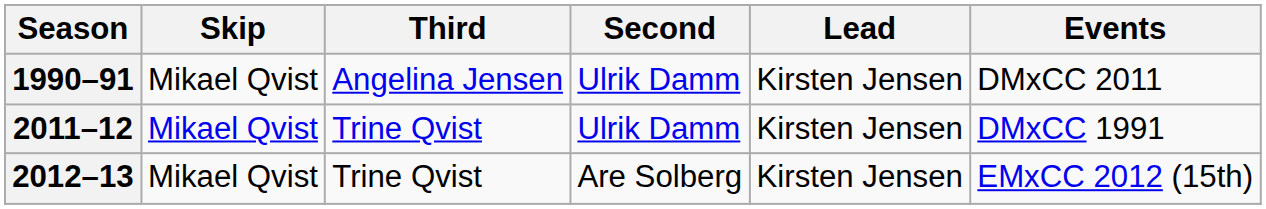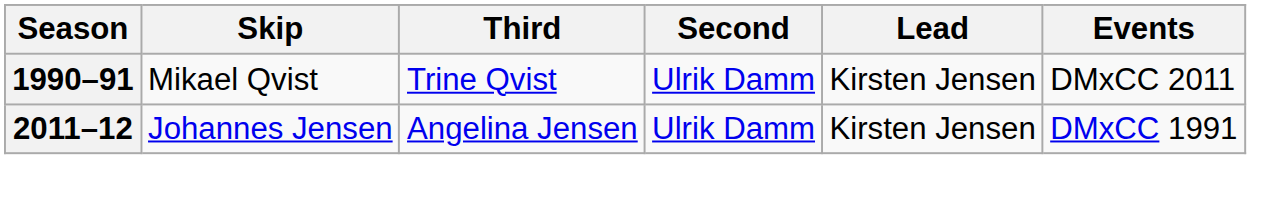 <table class="wikitable">
 <tr>
 <th scope="col">Season</th>
 <th scope="col">Skip</th>
 <th scope="col">Third</th>
 <th scope="col">Second</th>
 <th scope="col">Lead</th>
 <th scope="col">Events</th>
 </tr>
 <tr>
 <th scope="row">1990–91</th>
 <td>Mikael Qvist</td>
-<td><a href='#'>Angelina Jensen</a></td>
+<td><a href='#'>Trine Qvist</a></td>
 <td><a href='#'>Ulrik Damm</a></td>
 <td>Kirsten Jensen</td>
 <td>DMxCC 2011 </td>
 </tr>
 <tr>
 <th scope="row">2011–12</th>
-<td><a href='#'>Mikael Qvist</a></td>
-<td><a href='#'>Trine Qvist</a></td>
+<td><a href='#'>Johannes Jensen</a></td>
+<td><a href='#'>Angelina Jensen</a></td>
 <td><a href='#'>Ulrik Damm</a></td>
 <td>Kirsten Jensen</td>
 <td><a href='#'>DMxCC</a> 1991 </td>
 </tr>
-<tr>
-<th scope="row">2012–13</th>
-<td>Mikael Qvist</td>
-<td>Trine Qvist</td>
-<td>Are Solberg</td>
-<td>Kirsten Jensen</td>
-<td><a href='#'>EMxCC 2012</a> (15th)</td>
-</tr>
 </table>
